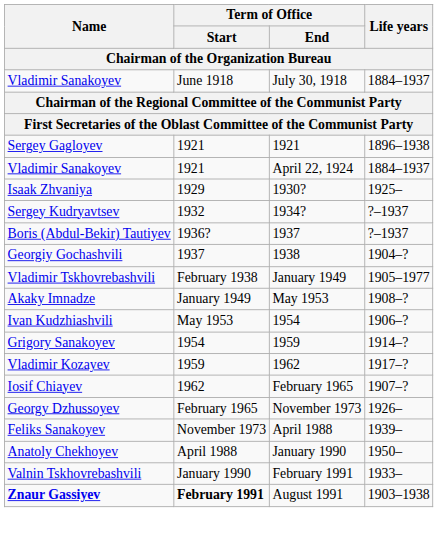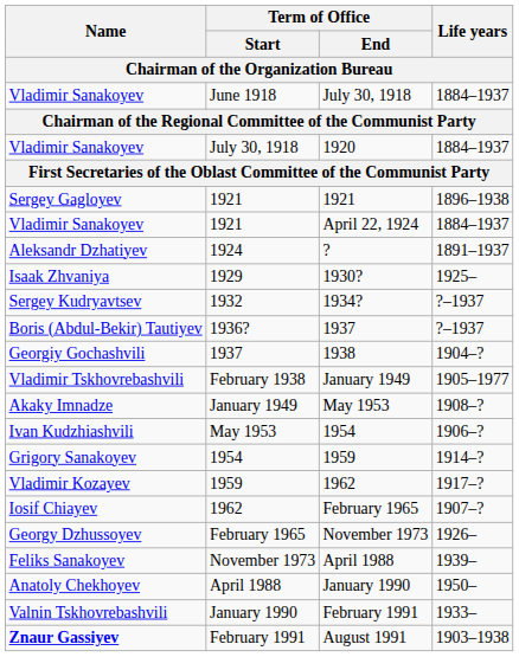 <table class="wikitable">
 <tr>
 <th rowspan="2">Name</th>
 <th colspan="2">Term of Office</th>
 <th rowspan="2">Life years</th>
 </tr>
 <tr>
 <th>Start</th>
 <th>End</th>
 </tr>
 <tr>
 <th colspan="4">Chairman of the Organization Bureau</th>
 </tr>
 <tr>
 <td><a href='#'>Vladimir Sanakoyev</a></td>
 <td>June 1918</td>
 <td>July 30, 1918</td>
 <td>1884–1937</td>
 </tr>
 <tr>
 <th colspan="4">Chairman of the Regional Committee of the Communist Party</th>
 </tr>
 <tr>
+<td><a href='#'>Vladimir Sanakoyev</a></td>
+<td>July 30, 1918</td>
+<td>1920</td>
+<td>1884–1937</td>
+</tr>
+<tr>
 <th colspan="4">First Secretaries of the Oblast Committee of the Communist Party</th>
 </tr>
 <tr>
 <td><a href='#'>Sergey Gagloyev</a></td>
 <td>1921</td>
 <td>1921</td>
 <td>1896–1938</td>
 </tr>
 <tr>
 <td><a href='#'>Vladimir Sanakoyev</a></td>
 <td>1921</td>
 <td>April 22, 1924</td>
 <td>1884–1937</td>
+</tr>
+<tr>
+<td><a href='#'>Aleksandr Dzhatiyev</a></td>
+<td>1924</td>
+<td>?</td>
+<td>1891–1937</td>
 </tr>
 <tr>
 <td><a href='#'>Isaak Zhvaniya</a></td>
 <td>1929</td>
 <td>1930?</td>
 <td>1925–</td>
 </tr>
 <tr>
 <td><a href='#'>Sergey Kudryavtsev</a></td>
 <td>1932</td>
 <td>1934?</td>
 <td>?–1937</td>
 </tr>
 <tr>
 <td><a href='#'>Boris (Abdul-Bekir) Tautiyev</a></td>
 <td>1936?</td>
 <td>1937</td>
 <td>?–1937</td>
 </tr>
 <tr>
 <td><a href='#'>Georgiy Gochashvili</a></td>
 <td>1937</td>
 <td>1938</td>
 <td>1904–?</td>
 </tr>
 <tr>
 <td><a href='#'>Vladimir Tskhovrebashvili</a></td>
 <td>February 1938</td>
 <td>January 1949</td>
 <td>1905–1977</td>
 </tr>
 <tr>
 <td><a href='#'>Akaky Imnadze</a></td>
 <td>January 1949</td>
 <td>May 1953</td>
 <td>1908–?</td>
 </tr>
 <tr>
 <td><a href='#'>Ivan Kudzhiashvili</a></td>
 <td>May 1953</td>
 <td>1954</td>
 <td>1906–?</td>
 </tr>
 <tr>
 <td><a href='#'>Grigory Sanakoyev</a></td>
 <td>1954</td>
 <td>1959</td>
 <td>1914–?</td>
 </tr>
 <tr>
 <td><a href='#'>Vladimir Kozayev</a></td>
 <td>1959</td>
 <td>1962</td>
 <td>1917–?</td>
 </tr>
 <tr>
 <td><a href='#'>Iosif Chiayev</a></td>
 <td>1962</td>
 <td>February 1965</td>
 <td>1907–?</td>
 </tr>
 <tr>
 <td><a href='#'>Georgy Dzhussoyev</a></td>
 <td>February 1965</td>
 <td>November 1973</td>
 <td>1926–</td>
 </tr>
 <tr>
 <td><a href='#'>Feliks Sanakoyev</a></td>
 <td>November 1973</td>
 <td>April 1988</td>
 <td>1939–</td>
 </tr>
 <tr>
 <td><a href='#'>Anatoly Chekhoyev</a></td>
 <td>April 1988</td>
 <td>January 1990</td>
 <td>1950–</td>
 </tr>
 <tr>
 <td><a href='#'>Valnin Tskhovrebashvili</a></td>
 <td>January 1990</td>
 <td>February 1991</td>
 <td>1933–</td>
 </tr>
 <tr>
 <td><strong><a href='#'>Znaur Gassiyev</a></strong></td>
-<td><strong>February 1991</strong></td>
+<td>February 1991</td>
 <td>August 1991</td>
 <td>1903–1938</td>
 </tr>
 </table>
